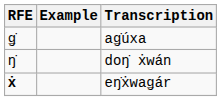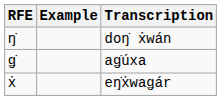 <table class="wikitable">
 <tr>
 <th scope="col">RFE</th>
 <th scope="col">Example</th>
 <th scope="col">Transcription</th>
 </tr>
 <tr>
+<td>ŋ̇</td>
+<td></td>
+<td>doŋ̇ ẋwán</td>
+</tr>
+<tr>
 <td>ǥ̇</td>
 <td></td>
 <td>aǥ̇úxa</td>
 </tr>
 <tr>
-<td>ŋ̇</td>
-<td></td>
-<td>doŋ̇ ẋwán</td>
-</tr>
-<tr>
-<td><strong>ẋ</strong></td>
+<td>ẋ</td>
 <td></td>
 <td>eŋ̇ẋwaǥár</td>
 </tr>
 <tr>
 </tr>
 </table>
